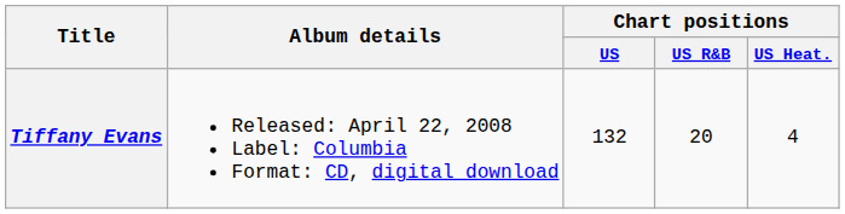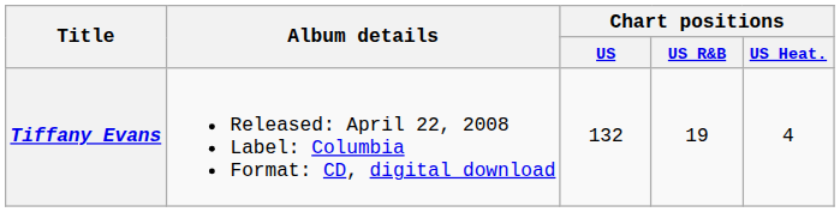 <table class="wikitable plainrowheaders">
 <tr>
 <th rowspan="2">Title</th>
 <th rowspan="2">Album details</th>
 <th colspan="3">Chart positions</th>
 </tr>
 <tr>
 <th width="55"><small><a href='#'>US</a></small></th>
 <th width="55"><small><a href='#'>US R&B</a></small></th>
 <th width="55"><small><a href='#'>US Heat.</a></small></th>
 </tr>
 <tr>
 <th scope="row"><em><a href='#'>Tiffany Evans</a></em></th>
 <td><br><ul><li>Released: April 22, 2008</li><li>Label: <a href='#'>Columbia</a></li><li>Format: <a href='#'>CD</a>, <a href='#'>digital download</a></li></ul></td>
 <td style="text-align:center;">132</td>
-<td style="text-align:center;">20</td>
+<td style="text-align:center;">19</td>
 <td style="text-align:center;">4</td>
 </tr>
 </table>
